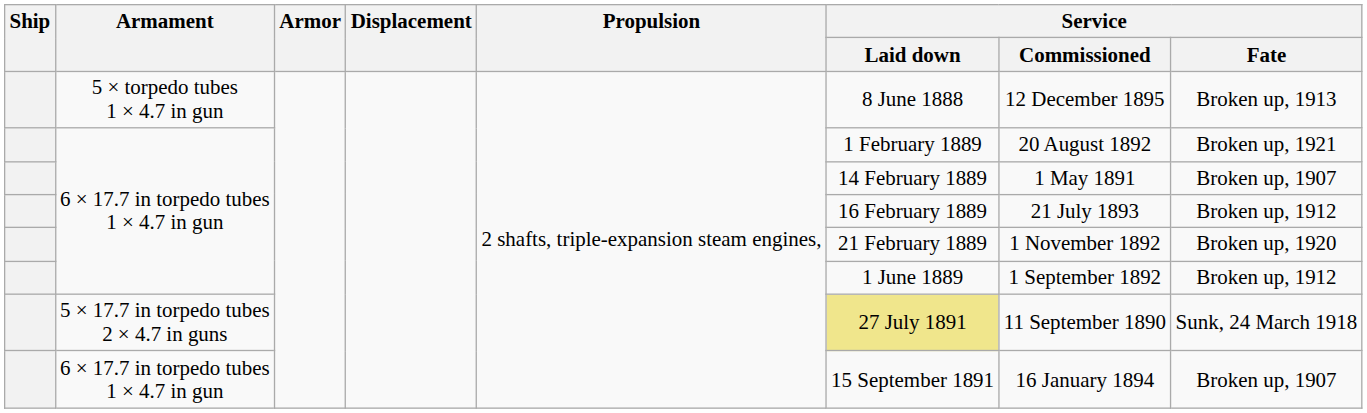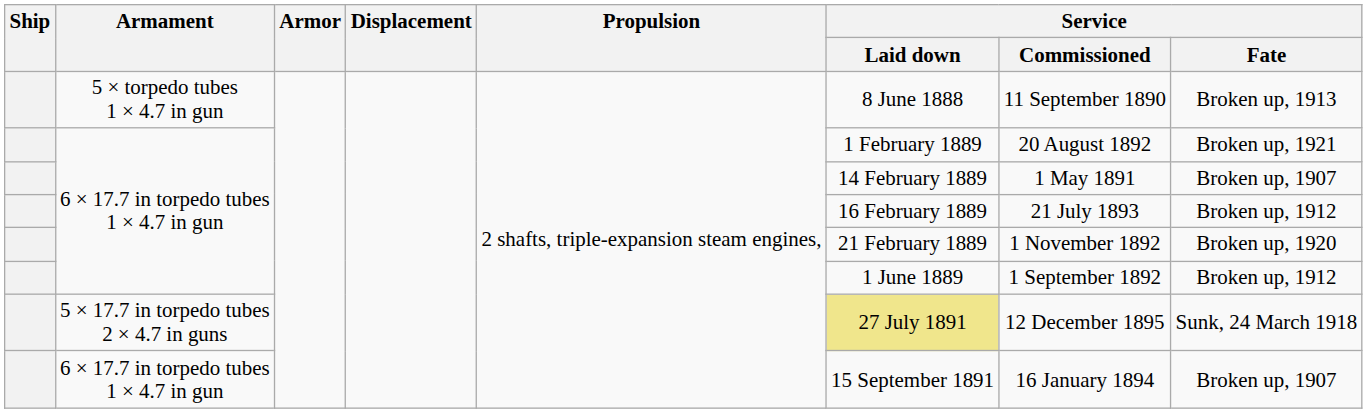 <table class="wikitable plainrowheaders" style="text-align: center;">
 <tr valign="top">
 <th scope="col" rowspan="2">Ship</th>
 <th scope="col" rowspan="2">Armament</th>
 <th scope="col" rowspan="2">Armor</th>
 <th scope="col" rowspan="2">Displacement</th>
 <th scope="col" rowspan="2">Propulsion</th>
 <th scope="col" colspan="3">Service</th>
 </tr>
 <tr valign="top">
 <th scope="col">Laid down</th>
 <th scope="col">Commissioned</th>
 <th scope="col">Fate</th>
 </tr>
 <tr valign="center">
 <th scope="row"></th>
 <td>5 ×  torpedo tubes<br>1 × 4.7 in gun</td>
 <td rowspan="8"></td>
 <td rowspan="8"></td>
 <td rowspan="8">2 shafts, triple-expansion steam engines, </td>
 <td>8 June 1888</td>
-<td>12 December 1895</td>
+<td>11 September 1890</td>
 <td>Broken up, 1913</td>
 </tr>
 <tr valign="center">
 <th scope="row"></th>
 <td rowspan="5">6 × 17.7 in torpedo tubes<br>1 × 4.7 in gun</td>
 <td>1 February 1889</td>
 <td>20 August 1892</td>
 <td>Broken up, 1921</td>
 </tr>
 <tr valign="center">
 <th scope="row"></th>
 <td>14 February 1889</td>
 <td>1 May 1891</td>
 <td>Broken up, 1907</td>
 </tr>
 <tr valign="center">
 <th scope="row"></th>
 <td>16 February 1889</td>
 <td>21 July 1893</td>
 <td>Broken up, 1912</td>
 </tr>
 <tr valign="center">
 <th scope="row"></th>
 <td>21 February 1889</td>
 <td>1 November 1892</td>
 <td>Broken up, 1920</td>
 </tr>
 <tr valign="center">
 <th scope="row"></th>
 <td>1 June 1889</td>
 <td>1 September 1892</td>
 <td>Broken up, 1912</td>
 </tr>
 <tr valign="center">
 <th scope="row"></th>
 <td>5 × 17.7 in torpedo tubes<br>2 × 4.7 in guns</td>
 <td style="background: khaki;">27 July 1891</td>
-<td>11 September 1890</td>
+<td>12 December 1895</td>
 <td>Sunk, 24 March 1918</td>
 </tr>
 <tr valign="center">
 <th scope="row"></th>
 <td>6 × 17.7 in torpedo tubes<br>1 × 4.7 in gun</td>
 <td>15 September 1891</td>
 <td>16 January 1894</td>
 <td>Broken up, 1907</td>
 </tr>
 </table>
